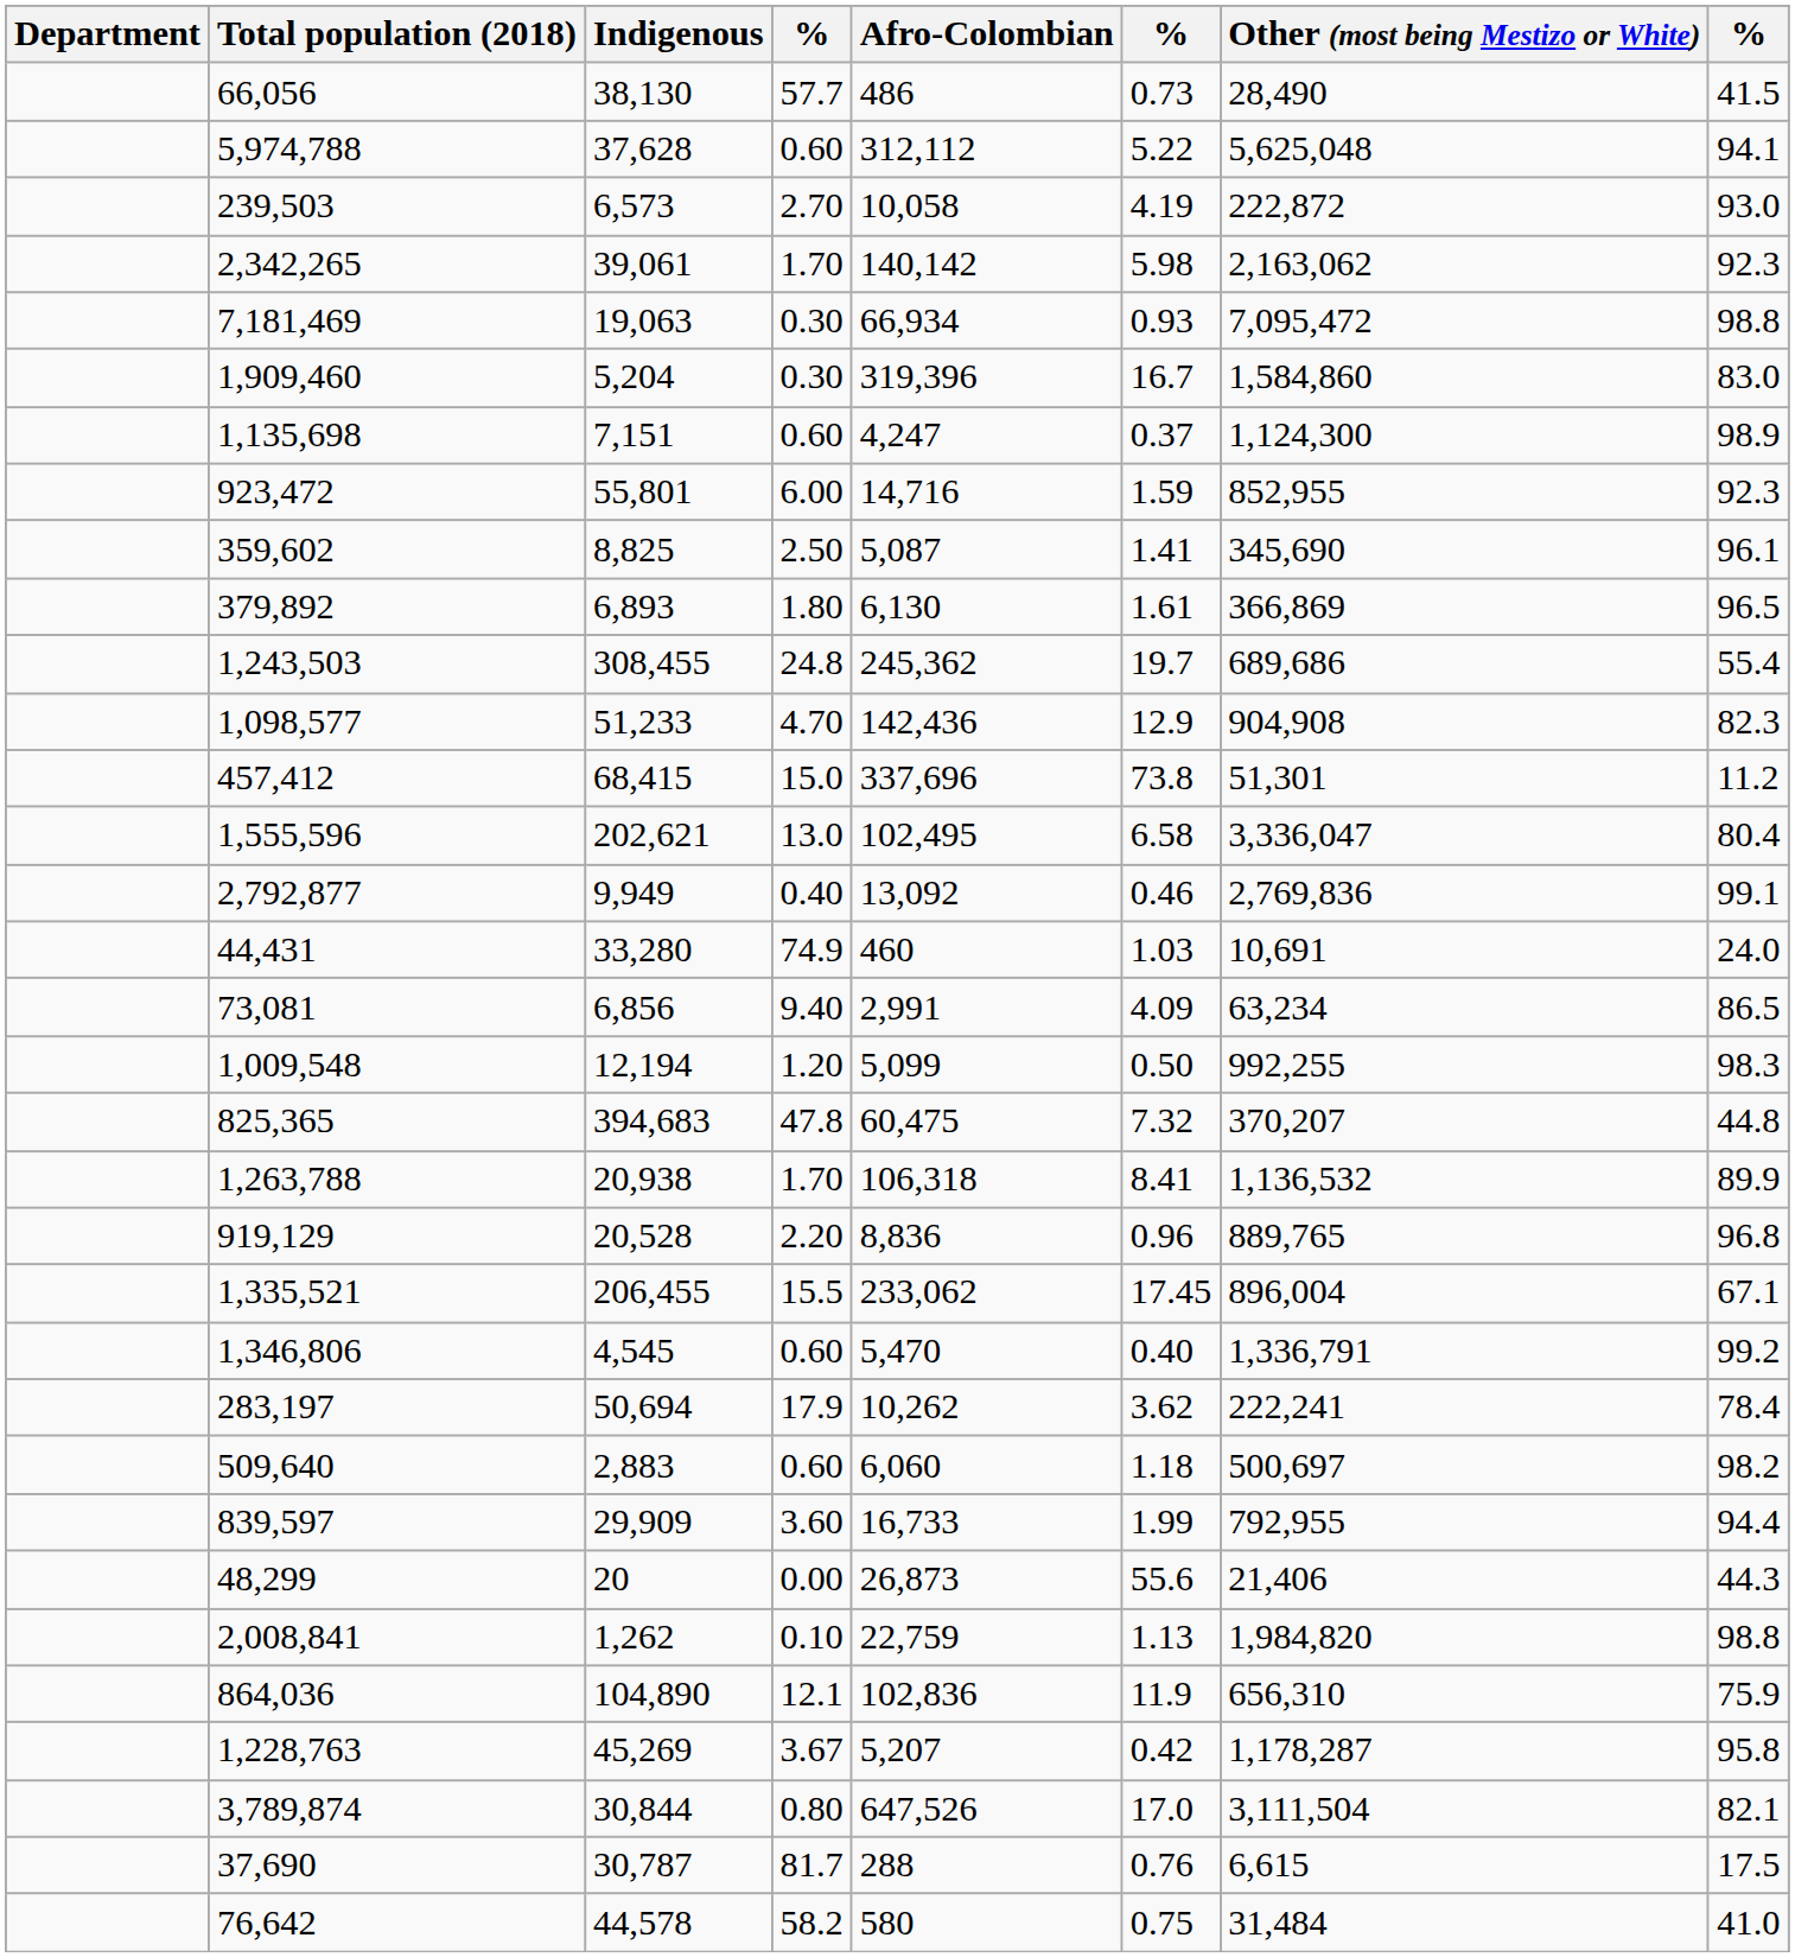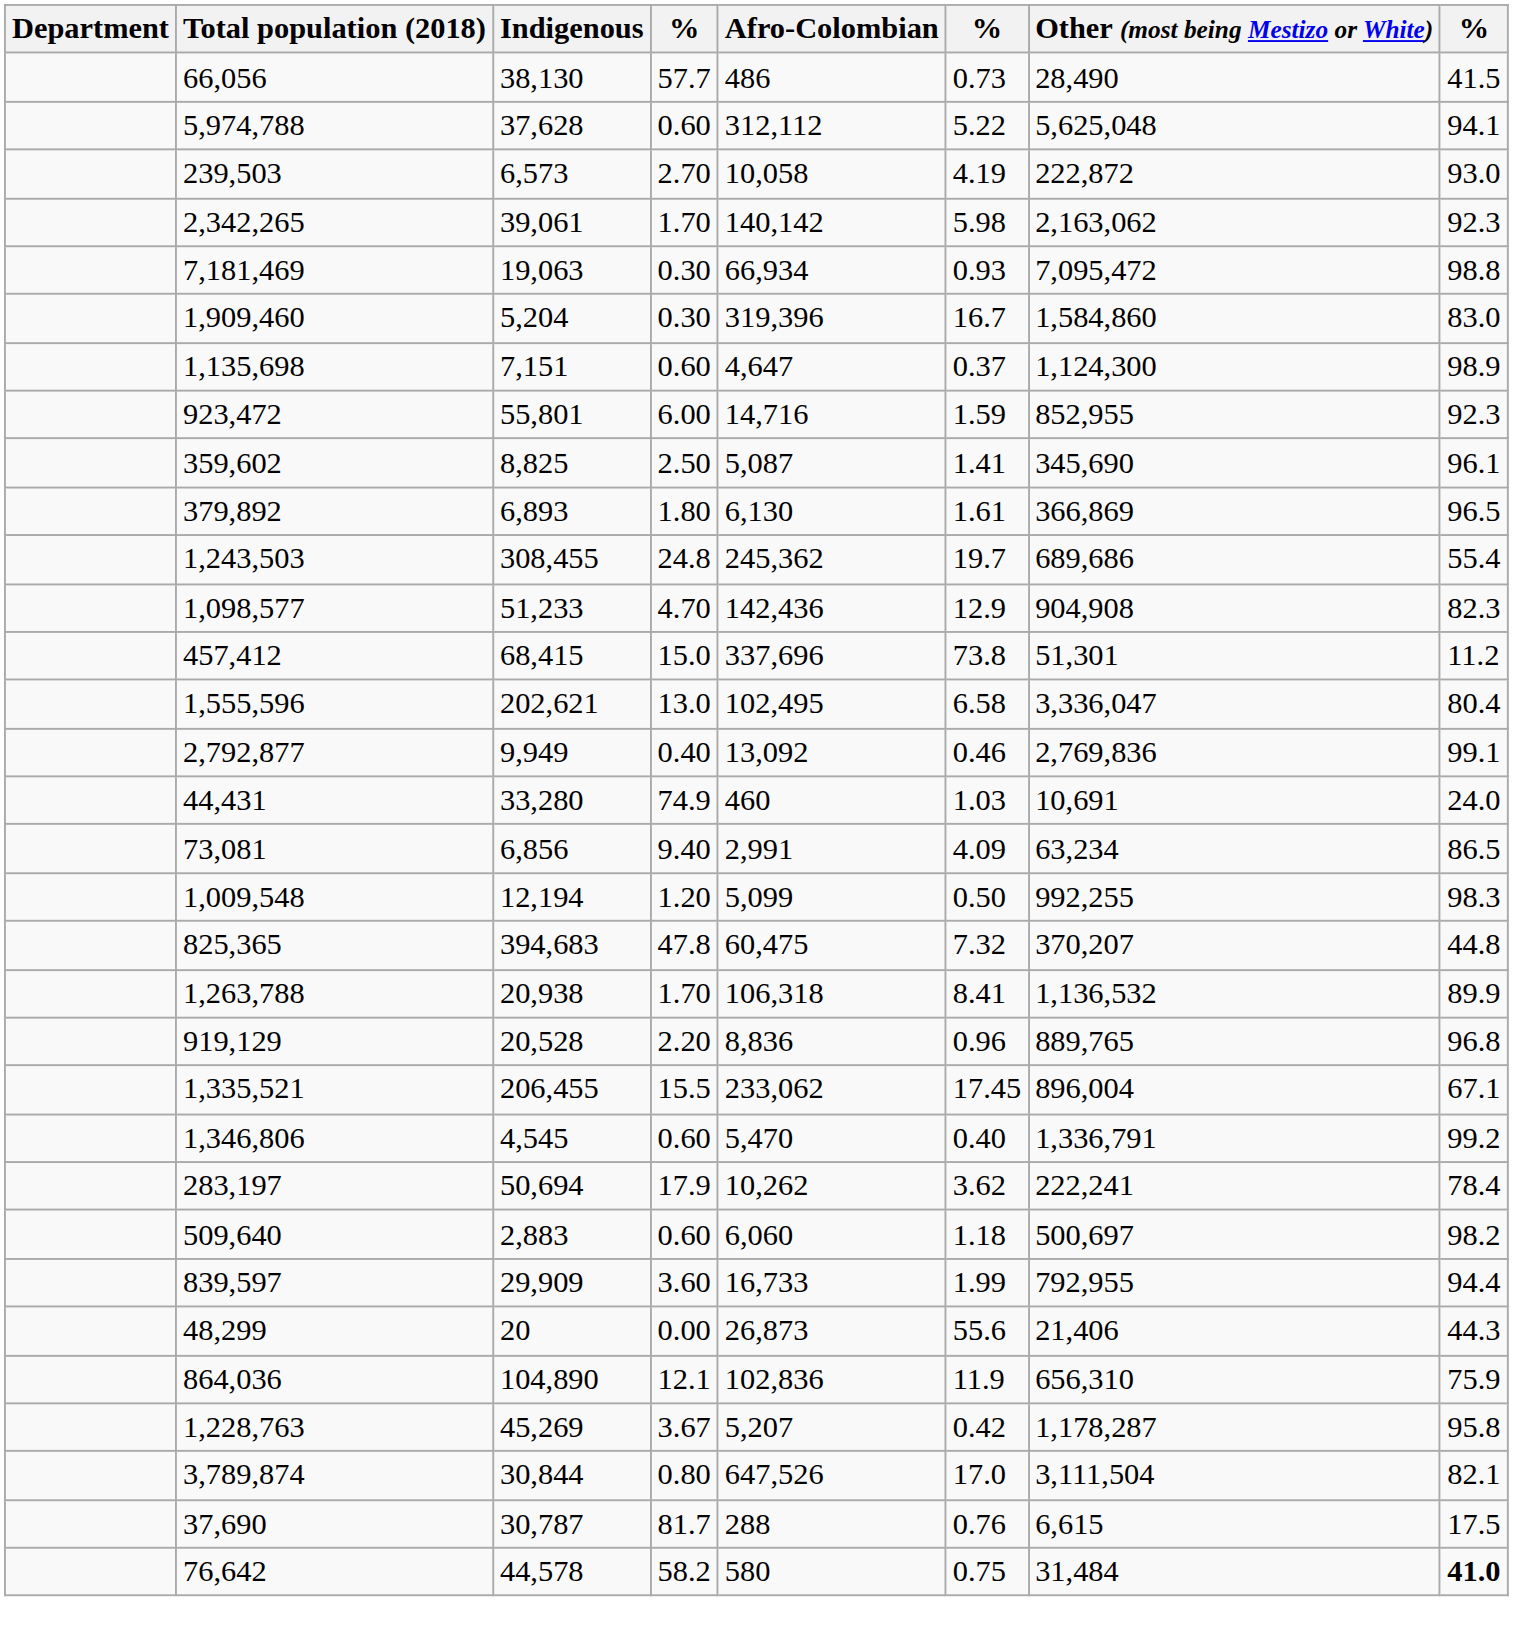 <table class="wikitable sortable">
 <tr>
 <th>Department</th>
 <th>Total population (2018)</th>
 <th>Indigenous</th>
 <th>%</th>
 <th>Afro-Colombian</th>
 <th>%</th>
 <th>Other <em><small><strong>(most being <a href='#'>Mestizo</a> or <a href='#'>White</a>)</strong></small></em></th>
 <th>%</th>
 </tr>
 <tr>
 <td></td>
 <td>66,056</td>
 <td>38,130</td>
 <td>57.7</td>
 <td>486</td>
 <td>0.73</td>
 <td>28,490</td>
 <td>41.5</td>
 </tr>
 <tr>
 <td></td>
 <td>5,974,788</td>
 <td>37,628</td>
 <td>0.60</td>
 <td>312,112</td>
 <td>5.22</td>
 <td>5,625,048</td>
 <td>94.1</td>
 </tr>
 <tr>
 <td></td>
 <td>239,503</td>
 <td>6,573</td>
 <td>2.70</td>
 <td>10,058</td>
 <td>4.19</td>
 <td>222,872</td>
 <td>93.0</td>
 </tr>
 <tr>
 <td></td>
 <td>2,342,265</td>
 <td>39,061</td>
 <td>1.70</td>
 <td>140,142</td>
 <td>5.98</td>
 <td>2,163,062</td>
 <td>92.3</td>
 </tr>
 <tr>
 <td></td>
 <td>7,181,469</td>
 <td>19,063</td>
 <td>0.30</td>
 <td>66,934</td>
 <td>0.93</td>
 <td>7,095,472</td>
 <td>98.8</td>
 </tr>
 <tr>
 <td></td>
 <td>1,909,460</td>
 <td>5,204</td>
 <td>0.30</td>
 <td>319,396</td>
 <td>16.7</td>
 <td>1,584,860</td>
 <td>83.0</td>
 </tr>
 <tr>
 <td></td>
 <td>1,135,698</td>
 <td>7,151</td>
 <td>0.60</td>
-<td>4,247</td>
+<td>4,647</td>
 <td>0.37</td>
 <td>1,124,300</td>
 <td>98.9</td>
 </tr>
 <tr>
 <td></td>
 <td>923,472</td>
 <td>55,801</td>
 <td>6.00</td>
 <td>14,716</td>
 <td>1.59</td>
 <td>852,955</td>
 <td>92.3</td>
 </tr>
 <tr>
 <td></td>
 <td>359,602</td>
 <td>8,825</td>
 <td>2.50</td>
 <td>5,087</td>
 <td>1.41</td>
 <td>345,690</td>
 <td>96.1</td>
 </tr>
 <tr>
 <td></td>
 <td>379,892</td>
 <td>6,893</td>
 <td>1.80</td>
 <td>6,130</td>
 <td>1.61</td>
 <td>366,869</td>
 <td>96.5</td>
 </tr>
 <tr>
 <td></td>
 <td>1,243,503</td>
 <td>308,455</td>
 <td>24.8</td>
 <td>245,362</td>
 <td>19.7</td>
 <td>689,686</td>
 <td>55.4</td>
 </tr>
 <tr>
 <td></td>
 <td>1,098,577</td>
 <td>51,233</td>
 <td>4.70</td>
 <td>142,436</td>
 <td>12.9</td>
 <td>904,908</td>
 <td>82.3</td>
 </tr>
 <tr>
 <td></td>
 <td>457,412</td>
 <td>68,415</td>
 <td>15.0</td>
 <td>337,696</td>
 <td>73.8</td>
 <td>51,301</td>
 <td>11.2</td>
 </tr>
 <tr>
 <td></td>
 <td>1,555,596</td>
 <td>202,621</td>
 <td>13.0</td>
 <td>102,495</td>
 <td>6.58</td>
 <td>3,336,047</td>
 <td>80.4</td>
 </tr>
 <tr>
 <td></td>
 <td>2,792,877</td>
 <td>9,949</td>
 <td>0.40</td>
 <td>13,092</td>
 <td>0.46</td>
 <td>2,769,836</td>
 <td>99.1</td>
 </tr>
 <tr>
 <td></td>
 <td>44,431</td>
 <td>33,280</td>
 <td>74.9</td>
 <td>460</td>
 <td>1.03</td>
 <td>10,691</td>
 <td>24.0</td>
 </tr>
 <tr>
 <td></td>
 <td>73,081</td>
 <td>6,856</td>
 <td>9.40</td>
 <td>2,991</td>
 <td>4.09</td>
 <td>63,234</td>
 <td>86.5</td>
 </tr>
 <tr>
 <td></td>
 <td>1,009,548</td>
 <td>12,194</td>
 <td>1.20</td>
 <td>5,099</td>
 <td>0.50</td>
 <td>992,255</td>
 <td>98.3</td>
 </tr>
 <tr>
 <td></td>
 <td>825,365</td>
 <td>394,683</td>
 <td>47.8</td>
 <td>60,475</td>
 <td>7.32</td>
 <td>370,207</td>
 <td>44.8</td>
 </tr>
 <tr>
 <td></td>
 <td>1,263,788</td>
 <td>20,938</td>
 <td>1.70</td>
 <td>106,318</td>
 <td>8.41</td>
 <td>1,136,532</td>
 <td>89.9</td>
 </tr>
 <tr>
 <td></td>
 <td>919,129</td>
 <td>20,528</td>
 <td>2.20</td>
 <td>8,836</td>
 <td>0.96</td>
 <td>889,765</td>
 <td>96.8</td>
 </tr>
 <tr>
 <td></td>
 <td>1,335,521</td>
 <td>206,455</td>
 <td>15.5</td>
 <td>233,062</td>
 <td>17.45</td>
 <td>896,004</td>
 <td>67.1</td>
 </tr>
 <tr>
 <td></td>
 <td>1,346,806</td>
 <td>4,545</td>
 <td>0.60</td>
 <td>5,470</td>
 <td>0.40</td>
 <td>1,336,791</td>
 <td>99.2</td>
 </tr>
 <tr>
 <td></td>
 <td>283,197</td>
 <td>50,694</td>
 <td>17.9</td>
 <td>10,262</td>
 <td>3.62</td>
 <td>222,241</td>
 <td>78.4</td>
 </tr>
 <tr>
 <td></td>
 <td>509,640</td>
 <td>2,883</td>
 <td>0.60</td>
 <td>6,060</td>
 <td>1.18</td>
 <td>500,697</td>
 <td>98.2</td>
 </tr>
 <tr>
 <td></td>
 <td>839,597</td>
 <td>29,909</td>
 <td>3.60</td>
 <td>16,733</td>
 <td>1.99</td>
 <td>792,955</td>
 <td>94.4</td>
 </tr>
 <tr>
 <td></td>
 <td>48,299</td>
 <td>20</td>
 <td>0.00</td>
 <td>26,873</td>
 <td>55.6</td>
 <td>21,406</td>
 <td>44.3</td>
 </tr>
 <tr>
 <td></td>
-<td>2,008,841</td>
-<td>1,262</td>
-<td>0.10</td>
-<td>22,759</td>
-<td>1.13</td>
-<td>1,984,820</td>
-<td>98.8</td>
-</tr>
-<tr>
-<td></td>
 <td>864,036</td>
 <td>104,890</td>
 <td>12.1</td>
 <td>102,836</td>
 <td>11.9</td>
 <td>656,310</td>
 <td>75.9</td>
 </tr>
 <tr>
 <td></td>
 <td>1,228,763</td>
 <td>45,269</td>
 <td>3.67</td>
 <td>5,207</td>
 <td>0.42</td>
 <td>1,178,287</td>
 <td>95.8</td>
 </tr>
 <tr>
 <td></td>
 <td>3,789,874</td>
 <td>30,844</td>
 <td>0.80</td>
 <td>647,526</td>
 <td>17.0</td>
 <td>3,111,504</td>
 <td>82.1</td>
 </tr>
 <tr>
 <td></td>
 <td>37,690</td>
 <td>30,787</td>
 <td>81.7</td>
 <td>288</td>
 <td>0.76</td>
 <td>6,615</td>
 <td>17.5</td>
 </tr>
 <tr>
 <td></td>
 <td>76,642</td>
 <td>44,578</td>
 <td>58.2</td>
 <td>580</td>
 <td>0.75</td>
 <td>31,484</td>
-<td>41.0</td>
+<td><strong>41.0</strong></td>
 </tr>
 </table>
